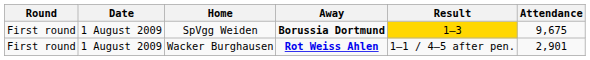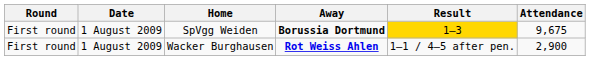 <table class="wikitable">
 <tr>
 <th>Round</th>
 <th>Date</th>
 <th>Home</th>
 <th>Away</th>
 <th>Result</th>
 <th>Attendance</th>
 </tr>
 <tr align="center">
 <td>First round</td>
 <td>1 August 2009</td>
 <td>SpVgg Weiden</td>
 <td><strong>Borussia Dortmund</strong></td>
 <td style="background: gold;">1–3</td>
 <td>9,675</td>
 </tr>
 <tr align="center">
 <td>First round</td>
 <td>1 August 2009</td>
 <td>Wacker Burghausen</td>
 <td><strong><a href='#'>Rot Weiss Ahlen</a></strong></td>
 <td>1–1 / 4–5 after pen.</td>
-<td>2,901</td>
+<td>2,900</td>
 </tr>
 </table>
